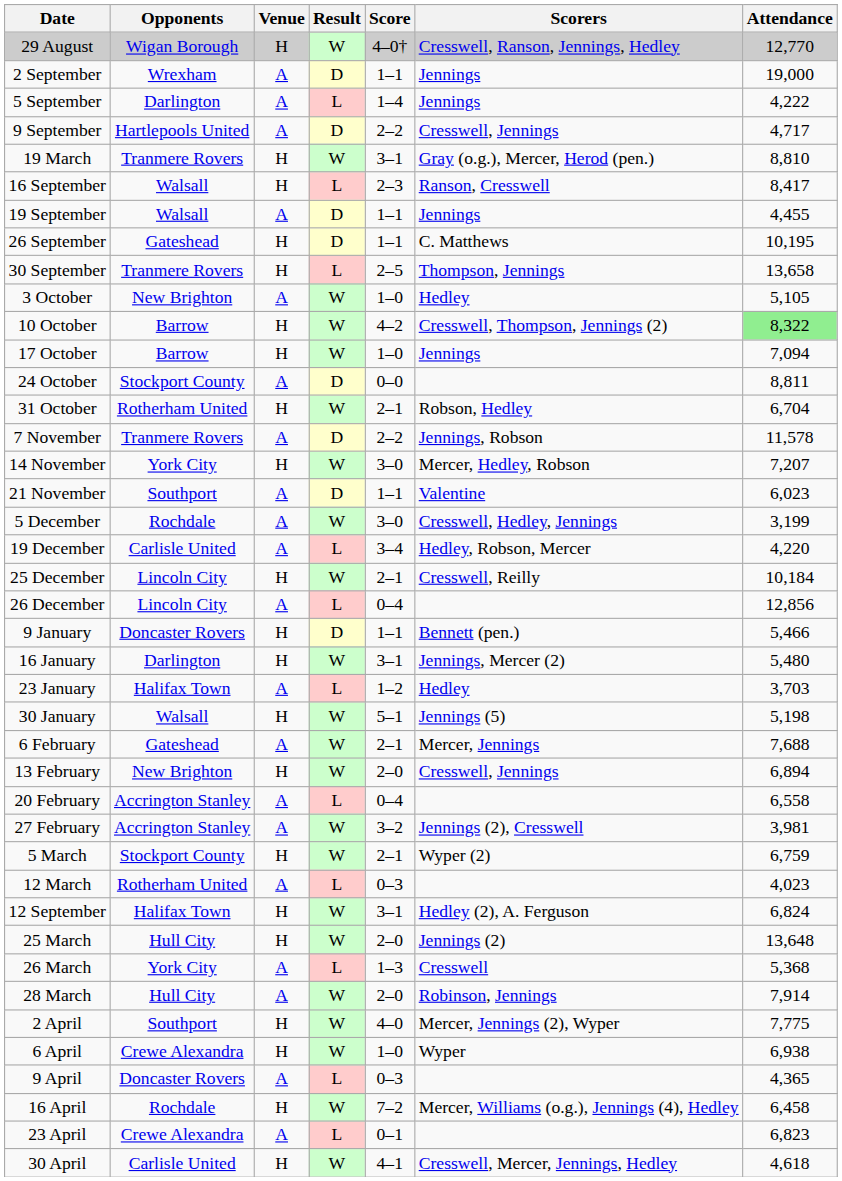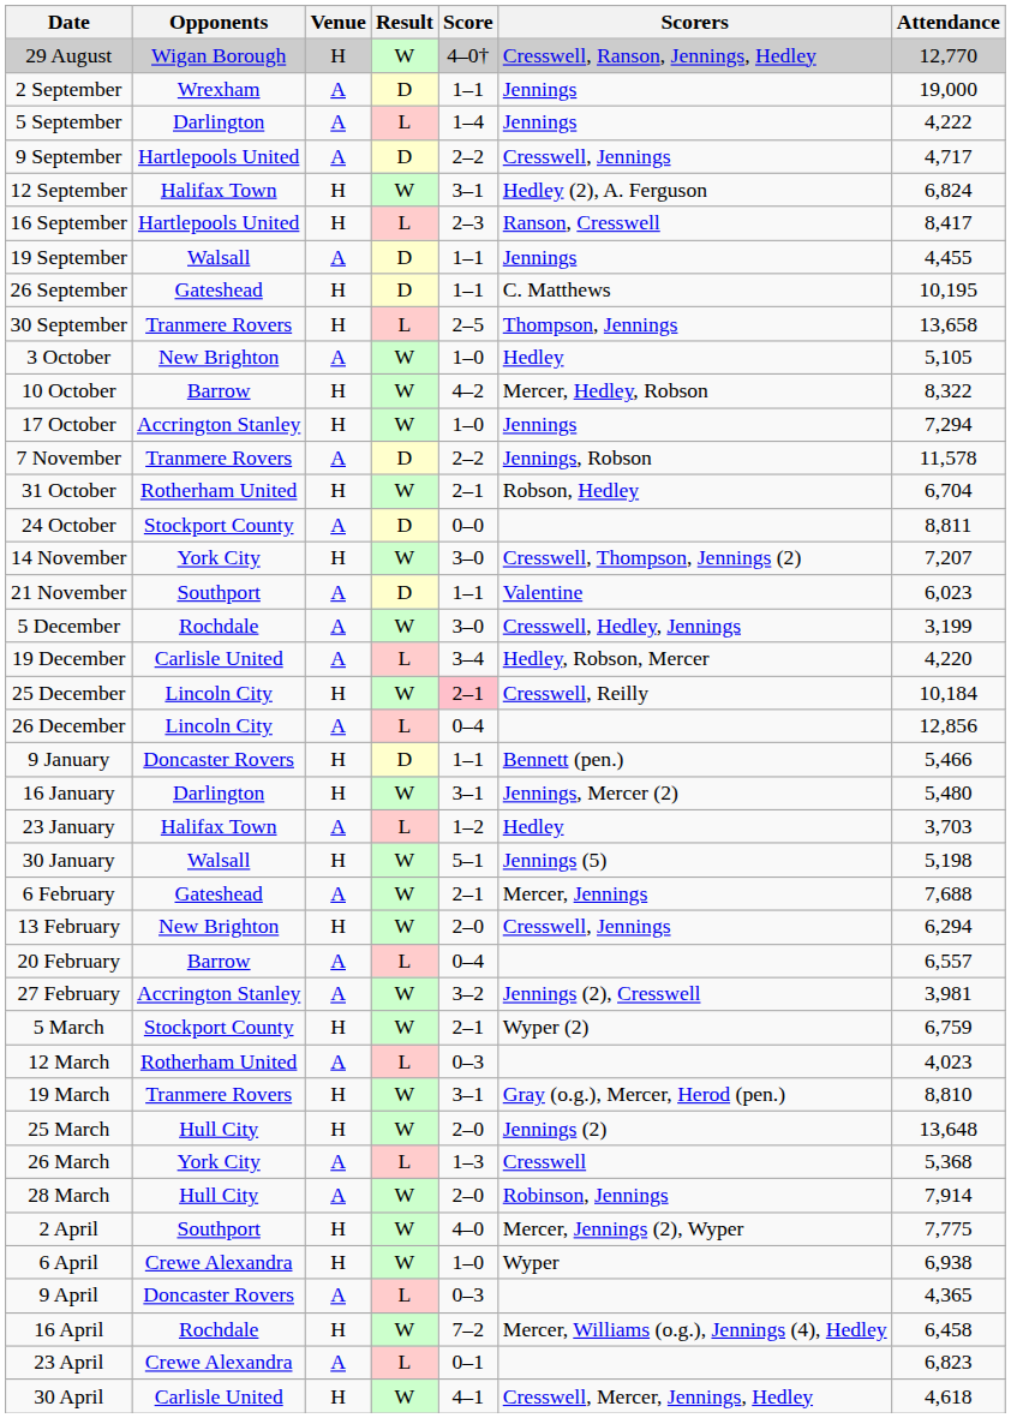 <table class="wikitable" style="text-align:center">
 <tr>
 <th>Date</th>
 <th>Opponents</th>
 <th>Venue</th>
 <th>Result</th>
 <th>Score</th>
 <th>Scorers</th>
 <th>Attendance</th>
 </tr>
 <tr style="background-color:#CCCCCC">
 <td>29 August</td>
 <td><a href='#'>Wigan Borough</a></td>
 <td>H</td>
 <td style="background-color:#CCFFCC">W</td>
 <td>4–0†</td>
 <td align="left"><a href='#'>Cresswell</a>, <a href='#'>Ranson</a>, <a href='#'>Jennings</a>, <a href='#'>Hedley</a></td>
 <td>12,770</td>
 </tr>
 <tr>
 <td>2 September</td>
 <td><a href='#'>Wrexham</a></td>
 <td><a href='#'>A</a></td>
 <td style="background-color:#FFFFCC">D</td>
 <td>1–1</td>
 <td align="left"><a href='#'>Jennings</a></td>
 <td>19,000</td>
 </tr>
 <tr>
 <td>5 September</td>
 <td><a href='#'>Darlington</a></td>
 <td><a href='#'>A</a></td>
 <td style="background-color:#FFCCCC">L</td>
 <td>1–4</td>
 <td align="left"><a href='#'>Jennings</a></td>
 <td>4,222</td>
 </tr>
 <tr>
 <td>9 September</td>
 <td><a href='#'>Hartlepools United</a></td>
 <td><a href='#'>A</a></td>
 <td style="background-color:#FFFFCC">D</td>
 <td>2–2</td>
 <td align="left"><a href='#'>Cresswell</a>, <a href='#'>Jennings</a></td>
 <td>4,717</td>
 </tr>
 <tr>
-<td>19 March</td>
-<td><a href='#'>Tranmere Rovers</a></td>
+<td>12 September</td>
+<td><a href='#'>Halifax Town</a></td>
 <td>H</td>
 <td style="background-color:#CCFFCC">W</td>
 <td>3–1</td>
-<td align="left"><a href='#'>Gray</a> (o.g.), Mercer, <a href='#'>Herod</a> (pen.)</td>
-<td>8,810</td>
+<td align="left"><a href='#'>Hedley</a> (2), A. Ferguson</td>
+<td>6,824</td>
 </tr>
 <tr>
 <td>16 September</td>
-<td><a href='#'>Walsall</a></td>
+<td><a href='#'>Hartlepools United</a></td>
 <td>H</td>
 <td style="background-color:#FFCCCC">L</td>
 <td>2–3</td>
 <td align="left"><a href='#'>Ranson</a>, <a href='#'>Cresswell</a></td>
 <td>8,417</td>
 </tr>
 <tr>
 <td>19 September</td>
 <td><a href='#'>Walsall</a></td>
 <td><a href='#'>A</a></td>
 <td style="background-color:#FFFFCC">D</td>
 <td>1–1</td>
 <td align="left"><a href='#'>Jennings</a></td>
 <td>4,455</td>
 </tr>
 <tr>
 <td>26 September</td>
 <td><a href='#'>Gateshead</a></td>
 <td>H</td>
 <td style="background-color:#FFFFCC">D</td>
 <td>1–1</td>
 <td align="left">C. Matthews</td>
 <td>10,195</td>
 </tr>
 <tr>
 <td>30 September</td>
 <td><a href='#'>Tranmere Rovers</a></td>
 <td>H</td>
 <td style="background-color:#FFCCCC">L</td>
 <td>2–5</td>
 <td align="left"><a href='#'>Thompson</a>, <a href='#'>Jennings</a></td>
 <td>13,658</td>
 </tr>
 <tr>
 <td>3 October</td>
 <td><a href='#'>New Brighton</a></td>
 <td><a href='#'>A</a></td>
 <td style="background-color:#CCFFCC">W</td>
 <td>1–0</td>
 <td align="left"><a href='#'>Hedley</a></td>
 <td>5,105</td>
 </tr>
 <tr>
 <td>10 October</td>
 <td><a href='#'>Barrow</a></td>
 <td>H</td>
 <td style="background-color:#CCFFCC">W</td>
 <td>4–2</td>
-<td align="left"><a href='#'>Cresswell</a>, <a href='#'>Thompson</a>, <a href='#'>Jennings</a> (2)</td>
-<td style="background: lightgreen;">8,322</td>
+<td align="left">Mercer, <a href='#'>Hedley</a>, Robson</td>
+<td>8,322</td>
 </tr>
 <tr>
 <td>17 October</td>
-<td><a href='#'>Barrow</a></td>
+<td><a href='#'>Accrington Stanley</a></td>
 <td>H</td>
 <td style="background-color:#CCFFCC">W</td>
 <td>1–0</td>
 <td align="left"><a href='#'>Jennings</a></td>
-<td>7,094</td>
+<td>7,294</td>
+</tr>
+<tr>
+<td>7 November</td>
+<td><a href='#'>Tranmere Rovers</a></td>
+<td><a href='#'>A</a></td>
+<td style="background-color:#FFFFCC">D</td>
+<td>2–2</td>
+<td align="left"><a href='#'>Jennings</a>, Robson</td>
+<td>11,578</td>
+</tr>
+<tr>
+<td>31 October</td>
+<td><a href='#'>Rotherham United</a></td>
+<td>H</td>
+<td style="background-color:#CCFFCC">W</td>
+<td>2–1</td>
+<td align="left">Robson, <a href='#'>Hedley</a></td>
+<td>6,704</td>
 </tr>
 <tr>
 <td>24 October</td>
 <td><a href='#'>Stockport County</a></td>
 <td><a href='#'>A</a></td>
 <td style="background-color:#FFFFCC">D</td>
 <td>0–0</td>
 <td align="left"></td>
 <td>8,811</td>
 </tr>
 <tr>
-<td>31 October</td>
-<td><a href='#'>Rotherham United</a></td>
-<td>H</td>
-<td style="background-color:#CCFFCC">W</td>
-<td>2–1</td>
-<td align="left">Robson, <a href='#'>Hedley</a></td>
-<td>6,704</td>
-</tr>
-<tr>
-<td>7 November</td>
-<td><a href='#'>Tranmere Rovers</a></td>
-<td><a href='#'>A</a></td>
-<td style="background-color:#FFFFCC">D</td>
-<td>2–2</td>
-<td align="left"><a href='#'>Jennings</a>, Robson</td>
-<td>11,578</td>
-</tr>
-<tr>
 <td>14 November</td>
 <td><a href='#'>York City</a></td>
 <td>H</td>
 <td style="background-color:#CCFFCC">W</td>
 <td>3–0</td>
-<td align="left">Mercer, <a href='#'>Hedley</a>, Robson</td>
+<td align="left"><a href='#'>Cresswell</a>, <a href='#'>Thompson</a>, <a href='#'>Jennings</a> (2)</td>
 <td>7,207</td>
 </tr>
 <tr>
 <td>21 November</td>
 <td><a href='#'>Southport</a></td>
 <td><a href='#'>A</a></td>
 <td style="background-color:#FFFFCC">D</td>
 <td>1–1</td>
 <td align="left"><a href='#'>Valentine</a></td>
 <td>6,023</td>
 </tr>
 <tr>
 <td>5 December</td>
 <td><a href='#'>Rochdale</a></td>
 <td><a href='#'>A</a></td>
 <td style="background-color:#CCFFCC">W</td>
 <td>3–0</td>
 <td align="left"><a href='#'>Cresswell</a>, <a href='#'>Hedley</a>, <a href='#'>Jennings</a></td>
 <td>3,199</td>
 </tr>
 <tr>
 <td>19 December</td>
 <td><a href='#'>Carlisle United</a></td>
 <td><a href='#'>A</a></td>
 <td style="background-color:#FFCCCC">L</td>
 <td>3–4</td>
 <td align="left"><a href='#'>Hedley</a>, Robson, Mercer</td>
 <td>4,220</td>
 </tr>
 <tr>
 <td>25 December</td>
 <td><a href='#'>Lincoln City</a></td>
 <td>H</td>
 <td style="background-color:#CCFFCC">W</td>
-<td>2–1</td>
+<td style="background: pink;">2–1</td>
 <td align="left"><a href='#'>Cresswell</a>, Reilly</td>
 <td>10,184</td>
 </tr>
 <tr>
 <td>26 December</td>
 <td><a href='#'>Lincoln City</a></td>
 <td><a href='#'>A</a></td>
 <td style="background-color:#FFCCCC">L</td>
 <td>0–4</td>
 <td align="left"></td>
 <td>12,856</td>
 </tr>
 <tr>
 <td>9 January</td>
 <td><a href='#'>Doncaster Rovers</a></td>
 <td>H</td>
 <td style="background-color:#FFFFCC">D</td>
 <td>1–1</td>
 <td align="left"><a href='#'>Bennett</a> (pen.)</td>
 <td>5,466</td>
 </tr>
 <tr>
 <td>16 January</td>
 <td><a href='#'>Darlington</a></td>
 <td>H</td>
 <td style="background-color:#CCFFCC">W</td>
 <td>3–1</td>
 <td align="left"><a href='#'>Jennings</a>, Mercer (2)</td>
 <td>5,480</td>
 </tr>
 <tr>
 <td>23 January</td>
 <td><a href='#'>Halifax Town</a></td>
 <td><a href='#'>A</a></td>
 <td style="background-color:#FFCCCC">L</td>
 <td>1–2</td>
 <td align="left"><a href='#'>Hedley</a></td>
 <td>3,703</td>
 </tr>
 <tr>
 <td>30 January</td>
 <td><a href='#'>Walsall</a></td>
 <td>H</td>
 <td style="background-color:#CCFFCC">W</td>
 <td>5–1</td>
 <td align="left"><a href='#'>Jennings</a> (5)</td>
 <td>5,198</td>
 </tr>
 <tr>
 <td>6 February</td>
 <td><a href='#'>Gateshead</a></td>
 <td><a href='#'>A</a></td>
 <td style="background-color:#CCFFCC">W</td>
 <td>2–1</td>
 <td align="left">Mercer, <a href='#'>Jennings</a></td>
 <td>7,688</td>
 </tr>
 <tr>
 <td>13 February</td>
 <td><a href='#'>New Brighton</a></td>
 <td>H</td>
 <td style="background-color:#CCFFCC">W</td>
 <td>2–0</td>
 <td align="left"><a href='#'>Cresswell</a>, <a href='#'>Jennings</a></td>
-<td>6,894</td>
+<td>6,294</td>
 </tr>
 <tr>
 <td>20 February</td>
-<td><a href='#'>Accrington Stanley</a></td>
+<td><a href='#'>Barrow</a></td>
 <td><a href='#'>A</a></td>
 <td style="background-color:#FFCCCC">L</td>
 <td>0–4</td>
 <td align="left"></td>
-<td>6,558</td>
+<td>6,557</td>
 </tr>
 <tr>
 <td>27 February</td>
 <td><a href='#'>Accrington Stanley</a></td>
 <td><a href='#'>A</a></td>
 <td style="background-color:#CCFFCC">W</td>
 <td>3–2</td>
 <td align="left"><a href='#'>Jennings</a> (2), <a href='#'>Cresswell</a></td>
 <td>3,981</td>
 </tr>
 <tr>
 <td>5 March</td>
 <td><a href='#'>Stockport County</a></td>
 <td>H</td>
 <td style="background-color:#CCFFCC">W</td>
 <td>2–1</td>
 <td align="left">Wyper (2)</td>
 <td>6,759</td>
 </tr>
 <tr>
 <td>12 March</td>
 <td><a href='#'>Rotherham United</a></td>
 <td><a href='#'>A</a></td>
 <td style="background-color:#FFCCCC">L</td>
 <td>0–3</td>
 <td align="left"></td>
 <td>4,023</td>
 </tr>
 <tr>
-<td>12 September</td>
-<td><a href='#'>Halifax Town</a></td>
+<td>19 March</td>
+<td><a href='#'>Tranmere Rovers</a></td>
 <td>H</td>
 <td style="background-color:#CCFFCC">W</td>
 <td>3–1</td>
-<td align="left"><a href='#'>Hedley</a> (2), A. Ferguson</td>
-<td>6,824</td>
+<td align="left"><a href='#'>Gray</a> (o.g.), Mercer, <a href='#'>Herod</a> (pen.)</td>
+<td>8,810</td>
 </tr>
 <tr>
 <td>25 March</td>
 <td><a href='#'>Hull City</a></td>
 <td>H</td>
 <td style="background-color:#CCFFCC">W</td>
 <td>2–0</td>
 <td align="left"><a href='#'>Jennings</a> (2)</td>
 <td>13,648</td>
 </tr>
 <tr>
 <td>26 March</td>
 <td><a href='#'>York City</a></td>
 <td><a href='#'>A</a></td>
 <td style="background-color:#FFCCCC">L</td>
 <td>1–3</td>
 <td align="left"><a href='#'>Cresswell</a></td>
 <td>5,368</td>
 </tr>
 <tr>
 <td>28 March</td>
 <td><a href='#'>Hull City</a></td>
 <td><a href='#'>A</a></td>
 <td style="background-color:#CCFFCC">W</td>
 <td>2–0</td>
 <td align="left"><a href='#'>Robinson</a>, <a href='#'>Jennings</a></td>
 <td>7,914</td>
 </tr>
 <tr>
 <td>2 April</td>
 <td><a href='#'>Southport</a></td>
 <td>H</td>
 <td style="background-color:#CCFFCC">W</td>
 <td>4–0</td>
 <td align="left">Mercer, <a href='#'>Jennings</a> (2), Wyper</td>
 <td>7,775</td>
 </tr>
 <tr>
 <td>6 April</td>
 <td><a href='#'>Crewe Alexandra</a></td>
 <td>H</td>
 <td style="background-color:#CCFFCC">W</td>
 <td>1–0</td>
 <td align="left">Wyper</td>
 <td>6,938</td>
 </tr>
 <tr>
 <td>9 April</td>
 <td><a href='#'>Doncaster Rovers</a></td>
 <td><a href='#'>A</a></td>
 <td style="background-color:#FFCCCC">L</td>
 <td>0–3</td>
 <td align="left"></td>
 <td>4,365</td>
 </tr>
 <tr>
 <td>16 April</td>
 <td><a href='#'>Rochdale</a></td>
 <td>H</td>
 <td style="background-color:#CCFFCC">W</td>
 <td>7–2</td>
 <td align="left">Mercer, <a href='#'>Williams</a> (o.g.), <a href='#'>Jennings</a> (4), <a href='#'>Hedley</a></td>
 <td>6,458</td>
 </tr>
 <tr>
 <td>23 April</td>
 <td><a href='#'>Crewe Alexandra</a></td>
 <td><a href='#'>A</a></td>
 <td style="background-color:#FFCCCC">L</td>
 <td>0–1</td>
 <td align="left"></td>
 <td>6,823</td>
 </tr>
 <tr>
 <td>30 April</td>
 <td><a href='#'>Carlisle United</a></td>
 <td>H</td>
 <td style="background-color:#CCFFCC">W</td>
 <td>4–1</td>
 <td align="left"><a href='#'>Cresswell</a>, Mercer, <a href='#'>Jennings</a>, <a href='#'>Hedley</a></td>
 <td>4,618</td>
 </tr>
 </table>
